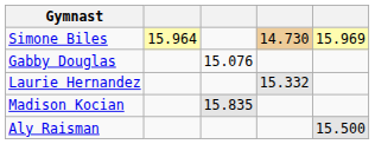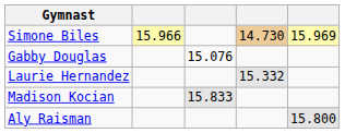 <table class="wikitable sortable" style="text-align:center; font-size:100%">
 <tr>
 <th scope="col">Gymnast</th>
 <th scope="col"></th>
 <th scope="col"></th>
 <th scope="col"></th>
 <th scope="col"></th>
 </tr>
 <tr>
 <td align=left><a href='#'>Simone Biles</a></td>
-<td style="background:#fffcaf;">15.964</td>
+<td style="background:#fffcaf;">15.966</td>
 <td></td>
 <td style="background:#ec9;">14.730</td>
 <td style="background:#fffcaf;">15.969</td>
 </tr>
 <tr>
 <td align=left><a href='#'>Gabby Douglas</a></td>
 <td></td>
 <td>15.076</td>
 <td></td>
 <td></td>
 </tr>
 <tr>
 <td align=left><a href='#'>Laurie Hernandez</a></td>
 <td></td>
 <td></td>
 <td style="background:#e5e5e5;">15.332</td>
 <td></td>
 </tr>
 <tr>
 <td align=left><a href='#'>Madison Kocian</a></td>
 <td></td>
-<td style="background:#e5e5e5;">15.835</td>
+<td style="background:#e5e5e5;">15.833</td>
 <td></td>
 <td></td>
 </tr>
 <tr>
 <td align=left><a href='#'>Aly Raisman</a></td>
 <td></td>
 <td></td>
 <td></td>
-<td style="background:#e5e5e5;">15.500</td>
+<td style="background:#e5e5e5;">15.800</td>
 </tr>
 </table>
